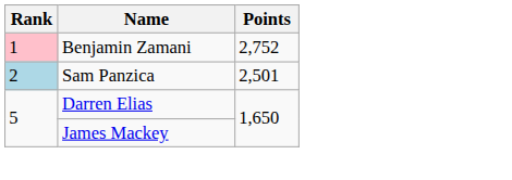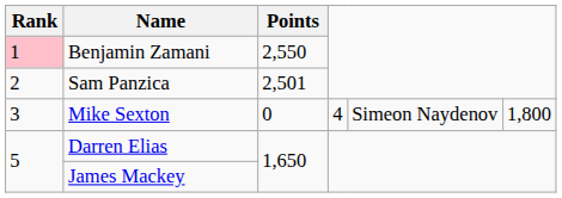 <table class="wikitable">
 <tr>
 <th style="width:40px;">Rank</th>
 <th style="width:150px;">Name</th>
 <th style="width:50px;">Points</th>
 </tr>
 <tr>
 <td style="background: pink;">1</td>
 <td>Benjamin Zamani</td>
-<td>2,752</td>
+<td>2,550</td>
 </tr>
 <tr>
-<td style="background: lightblue;">2</td>
+<td>2</td>
 <td>Sam Panzica</td>
 <td>2,501</td>
+</tr>
+<tr>
+<td>3</td>
+<td><a href='#'>Mike Sexton</a></td>
+<td>0</td>
+<td>4</td>
+<td>Simeon Naydenov</td>
+<td>1,800</td>
 </tr>
 <tr>
 <td rowspan=2>5</td>
 <td><a href='#'>Darren Elias</a></td>
 <td rowspan=2>1,650</td>
 </tr>
 <tr>
 <td><a href='#'>James Mackey</a></td>
 </tr>
 </table>
